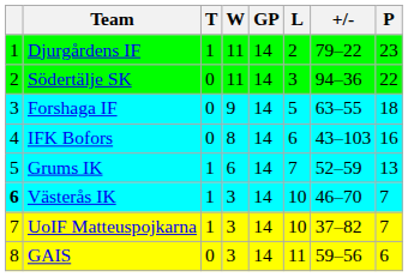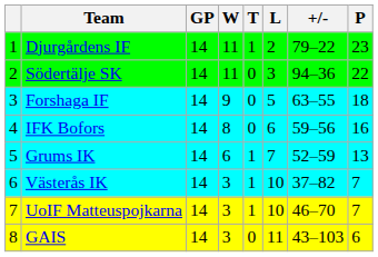 <table class="wikitable">
 <tr>
 <th></th>
 <th>Team</th>
+<th>GP</th>
+<th>W</th>
 <th>T</th>
-<th>W</th>
-<th>GP</th>
 <th>L</th>
 <th>+/-</th>
 <th>P</th>
 </tr>
 <tr style="background:#00FF00">
 <td>1</td>
 <td><a href='#'>Djurgårdens IF</a></td>
+<td>14</td>
+<td>11</td>
 <td>1</td>
-<td>11</td>
-<td>14</td>
 <td>2</td>
 <td>79–22</td>
 <td>23</td>
 </tr>
 <tr style="background:#00FF00">
 <td>2</td>
 <td><a href='#'>Södertälje SK</a></td>
+<td>14</td>
+<td>11</td>
 <td>0</td>
-<td>11</td>
-<td>14</td>
 <td>3</td>
 <td>94–36</td>
 <td>22</td>
 </tr>
 <tr style="background:#00FFFF">
 <td>3</td>
 <td><a href='#'>Forshaga IF</a></td>
+<td>14</td>
+<td>9</td>
 <td>0</td>
-<td>9</td>
-<td>14</td>
 <td>5</td>
 <td>63–55</td>
 <td>18</td>
 </tr>
 <tr style="background:#00FFFF">
 <td>4</td>
 <td><a href='#'>IFK Bofors</a></td>
+<td>14</td>
+<td>8</td>
 <td>0</td>
-<td>8</td>
-<td>14</td>
 <td>6</td>
-<td>43–103</td>
+<td>59–56</td>
 <td>16</td>
 </tr>
 <tr style="background:#00FFFF">
 <td>5</td>
 <td><a href='#'>Grums IK</a></td>
+<td>14</td>
+<td>6</td>
 <td>1</td>
-<td>6</td>
-<td>14</td>
 <td>7</td>
 <td>52–59</td>
 <td>13</td>
 </tr>
 <tr style="background:#00FFFF">
-<td><strong>6</strong></td>
+<td>6</td>
 <td><a href='#'>Västerås IK</a></td>
+<td>14</td>
+<td>3</td>
 <td>1</td>
+<td>10</td>
+<td>37–82</td>
+<td>7</td>
+</tr>
+<tr style="background:#FFFF00">
+<td>7</td>
+<td><a href='#'>UoIF Matteuspojkarna</a></td>
+<td>14</td>
 <td>3</td>
-<td>14</td>
+<td>1</td>
 <td>10</td>
 <td>46–70</td>
 <td>7</td>
 </tr>
 <tr style="background:#FFFF00">
-<td>7</td>
-<td><a href='#'>UoIF Matteuspojkarna</a></td>
-<td>1</td>
-<td>3</td>
-<td>14</td>
-<td>10</td>
-<td>37–82</td>
-<td>7</td>
-</tr>
-<tr style="background:#FFFF00">
 <td>8</td>
 <td><a href='#'>GAIS</a></td>
+<td>14</td>
+<td>3</td>
 <td>0</td>
-<td>3</td>
-<td>14</td>
 <td>11</td>
-<td>59–56</td>
+<td>43–103</td>
 <td>6</td>
 </tr>
 </table>
